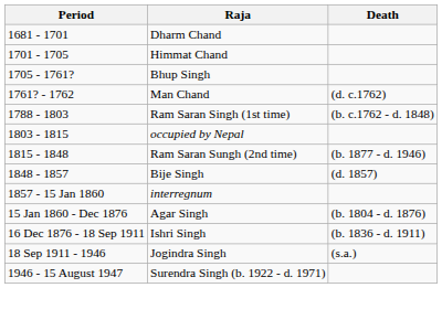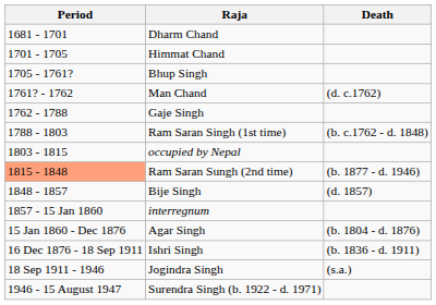 <table class="wikitable">
 <tr>
 <th>Period</th>
 <th>Raja</th>
 <th>Death</th>
 </tr>
 <tr>
 <td>1681 - 1701</td>
 <td>Dharm Chand</td>
 <td></td>
 </tr>
 <tr>
 <td>1701 - 1705</td>
 <td>Himmat Chand</td>
 <td></td>
 </tr>
 <tr>
 <td>1705 - 1761?</td>
 <td>Bhup Singh</td>
 <td></td>
 </tr>
 <tr>
 <td>1761? - 1762</td>
 <td>Man Chand</td>
 <td>(d. c.1762)</td>
 </tr>
 <tr>
+<td>1762 - 1788</td>
+<td>Gaje Singh</td>
+<td></td>
+</tr>
+<tr>
 <td>1788 - 1803</td>
 <td>Ram Saran Singh  (1st time)</td>
 <td>(b. c.1762 - d. 1848)</td>
 </tr>
 <tr>
 <td>1803 - 1815</td>
 <td><em>occupied by Nepal</em></td>
 <td></td>
 </tr>
 <tr>
-<td>1815 - 1848</td>
+<td style="background: lightsalmon;">1815 - 1848</td>
 <td>Ram Saran Sungh  (2nd time)</td>
 <td>(b. 1877 - d. 1946)</td>
 </tr>
 <tr>
 <td>1848 - 1857</td>
 <td>Bije Singh</td>
 <td>(d. 1857)</td>
 </tr>
 <tr>
 <td>1857 - 15 Jan 1860</td>
 <td><em>interregnum</em></td>
 <td></td>
 </tr>
 <tr>
 <td>15 Jan 1860 - Dec 1876</td>
 <td>Agar Singh</td>
 <td>(b. 1804 - d. 1876)</td>
 </tr>
 <tr>
 <td>16 Dec 1876 - 18 Sep 1911</td>
 <td>Ishri Singh</td>
 <td>(b. 1836 - d. 1911)</td>
 </tr>
 <tr>
 <td>18 Sep 1911 - 1946</td>
 <td>Jogindra Singh</td>
 <td>(s.a.)</td>
 </tr>
 <tr>
 <td>1946 - 15 August 1947</td>
 <td>Surendra Singh  (b. 1922 - d. 1971)</td>
 <td></td>
 </tr>
 </table>
